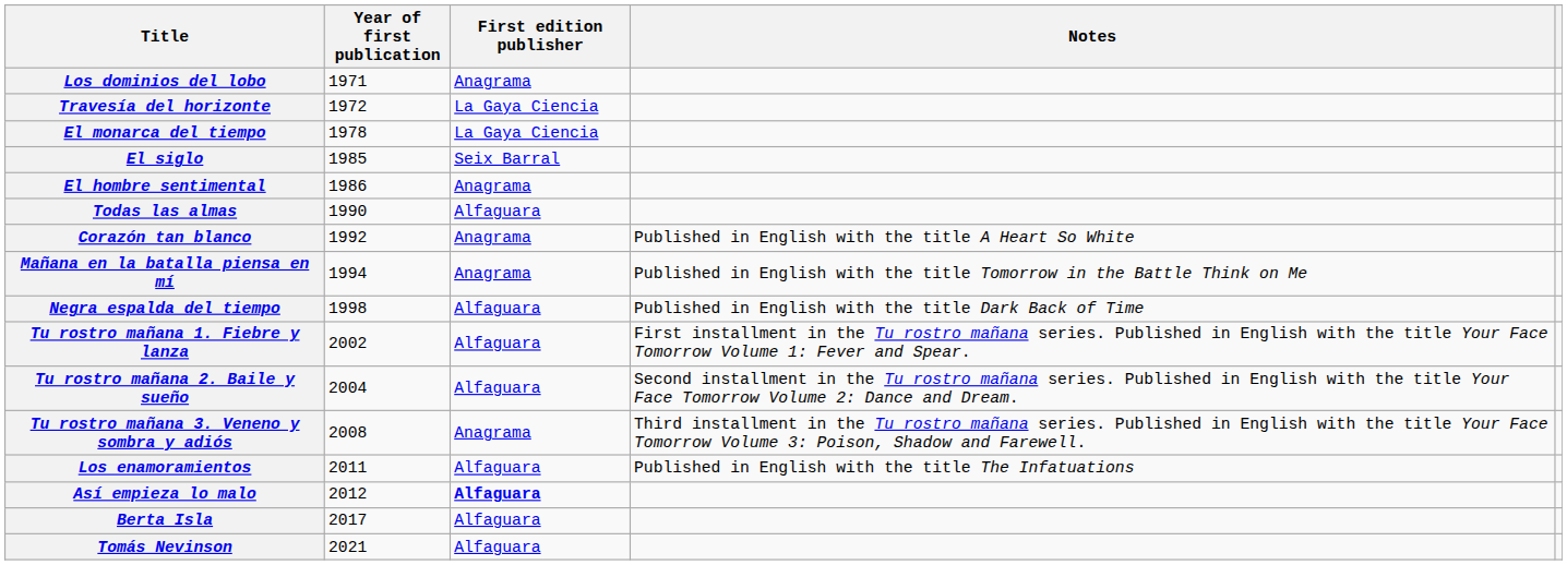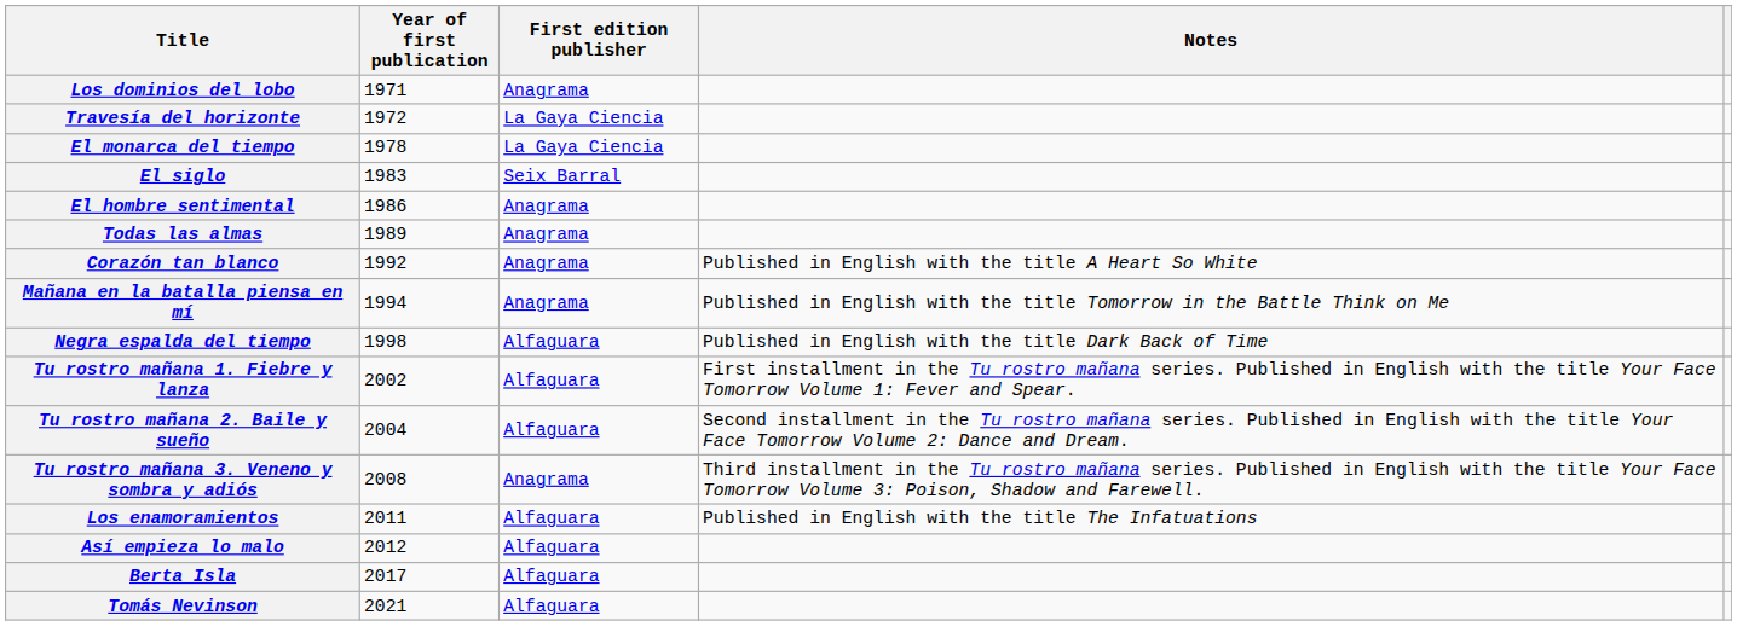 <table class="wikitable plainrowheaders sortable" style="margin-right: 0;">
 <tr>
 <th scope="col">Title</th>
 <th scope="col">Year of first<br>publication</th>
 <th scope="col">First edition publisher</th>
 <th scope="col" class="unsortable">Notes</th>
 <th scope="col" class="unsortable"></th>
 </tr>
 <tr>
 <th scope="row"><em><a href='#'>Los dominios del lobo</a></em></th>
 <td>1971</td>
 <td><a href='#'>Anagrama</a></td>
 <td></td>
 <td></td>
 </tr>
 <tr>
 <th scope="row"><em><a href='#'>Travesía del horizonte</a></em></th>
 <td>1972</td>
 <td><a href='#'>La Gaya Ciencia</a></td>
 <td></td>
 <td></td>
 </tr>
 <tr>
 <th scope="row"><em><a href='#'>El monarca del tiempo</a></em></th>
 <td>1978</td>
 <td><a href='#'>La Gaya Ciencia</a></td>
 <td></td>
 <td></td>
 </tr>
 <tr>
 <th scope="row"><em><a href='#'>El siglo</a></em></th>
-<td>1985</td>
+<td>1983</td>
 <td><a href='#'>Seix Barral</a></td>
 <td></td>
 <td></td>
 </tr>
 <tr>
 <th scope="row"><em><a href='#'>El hombre sentimental</a></em></th>
 <td>1986</td>
 <td><a href='#'>Anagrama</a></td>
 <td></td>
 <td></td>
 </tr>
 <tr>
 <th scope="row"><em><a href='#'>Todas las almas</a></em></th>
-<td>1990</td>
-<td><a href='#'>Alfaguara</a></td>
+<td>1989</td>
+<td><a href='#'>Anagrama</a></td>
 <td></td>
 <td></td>
 </tr>
 <tr>
 <th scope="row"><em><a href='#'>Corazón tan blanco</a></em></th>
 <td>1992</td>
 <td><a href='#'>Anagrama</a></td>
 <td>Published in English with the title <em>A Heart So White</em></td>
 <td></td>
 </tr>
 <tr>
 <th scope="row"><em><a href='#'>Mañana en la batalla piensa en mí</a></em></th>
 <td>1994</td>
 <td><a href='#'>Anagrama</a></td>
 <td>Published in English with the title <em>Tomorrow in the Battle Think on Me</em></td>
 <td></td>
 </tr>
 <tr>
 <th scope="row"><em><a href='#'>Negra espalda del tiempo</a></em></th>
 <td>1998</td>
 <td><a href='#'>Alfaguara</a></td>
 <td>Published in English with the title <em>Dark Back of Time</em></td>
 <td></td>
 </tr>
 <tr>
 <th scope="row"><em><a href='#'>Tu rostro mañana 1. Fiebre y lanza</a></em></th>
 <td>2002</td>
 <td><a href='#'>Alfaguara</a></td>
 <td>First installment in the <em><a href='#'>Tu rostro mañana</a></em> series. Published in English with the title <em>Your Face Tomorrow Volume 1: Fever and Spear</em>.</td>
 <td></td>
 </tr>
 <tr>
 <th scope="row"><em><a href='#'>Tu rostro mañana 2. Baile y sueño</a></em></th>
 <td>2004</td>
 <td><a href='#'>Alfaguara</a></td>
 <td>Second installment in the <em><a href='#'>Tu rostro mañana</a></em> series. Published in English with the title <em>Your Face Tomorrow Volume 2: Dance and Dream</em>.</td>
 <td></td>
 </tr>
 <tr>
 <th scope="row"><em><a href='#'>Tu rostro mañana 3. Veneno y sombra y adiós</a></em></th>
 <td>2008</td>
 <td><a href='#'>Anagrama</a></td>
 <td>Third installment in the <em><a href='#'>Tu rostro mañana</a></em> series. Published in English with the title <em>Your Face Tomorrow Volume 3: Poison, Shadow and Farewell</em>.</td>
 <td></td>
 </tr>
 <tr>
 <th scope="row"><em><a href='#'>Los enamoramientos</a></em></th>
 <td>2011</td>
 <td><a href='#'>Alfaguara</a></td>
 <td>Published in English with the title <em>The Infatuations</em></td>
 <td></td>
 </tr>
 <tr>
 <th scope="row"><em><a href='#'>Así empieza lo malo</a></em></th>
 <td>2012</td>
-<td><strong><a href='#'>Alfaguara</a></strong></td>
+<td><a href='#'>Alfaguara</a></td>
 <td></td>
 <td></td>
 </tr>
 <tr>
 <th scope="row"><em><a href='#'>Berta Isla</a></em></th>
 <td>2017</td>
 <td><a href='#'>Alfaguara</a></td>
 <td></td>
 <td></td>
 </tr>
 <tr>
 <th scope="row"><em><a href='#'>Tomás Nevinson</a></em></th>
 <td>2021</td>
 <td><a href='#'>Alfaguara</a></td>
 <td></td>
 <td></td>
 </tr>
 </table>
